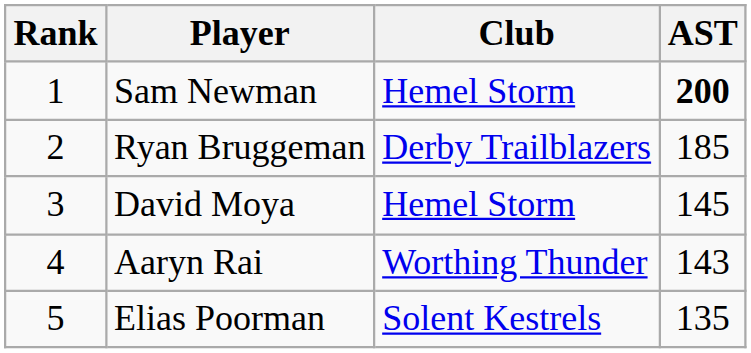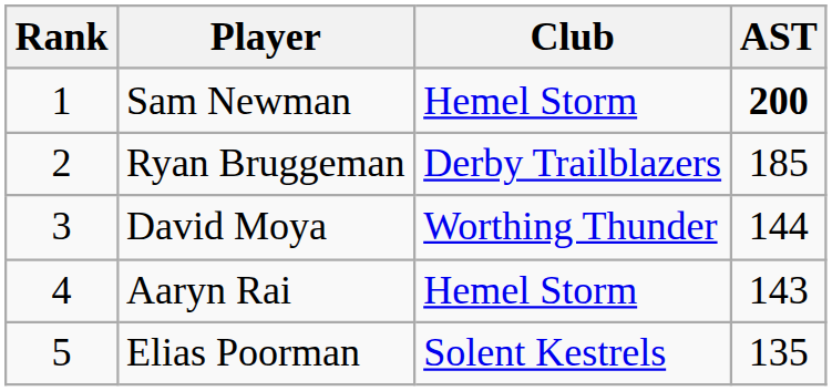 <table class="wikitable" style="text-align:center">
 <tr>
 <th>Rank</th>
 <th>Player</th>
 <th>Club</th>
 <th>AST</th>
 </tr>
 <tr>
 <td rowspan="1">1</td>
 <td align="left"> Sam Newman</td>
 <td align="left"><a href='#'>Hemel Storm</a></td>
 <td rowspan="1"><strong>200</strong></td>
 </tr>
 <tr>
 <td rowspan="1">2</td>
 <td align="left"> Ryan Bruggeman</td>
 <td align="left"><a href='#'>Derby Trailblazers</a></td>
 <td rowspan="1">185</td>
 </tr>
 <tr>
 <td rowspan="1">3</td>
 <td align="left"> David Moya</td>
-<td align="left"><a href='#'>Hemel Storm</a></td>
-<td rowspan="1">145</td>
+<td align="left"><a href='#'>Worthing Thunder</a></td>
+<td rowspan="1">144</td>
 </tr>
 <tr>
 <td rowspan="1">4</td>
 <td align="left"> Aaryn Rai</td>
-<td align="left"><a href='#'>Worthing Thunder</a></td>
+<td align="left"><a href='#'>Hemel Storm</a></td>
 <td rowspan="1">143</td>
 </tr>
 <tr>
 <td rowspan="1">5</td>
 <td align="left"> Elias Poorman</td>
 <td align="left"><a href='#'>Solent Kestrels</a></td>
 <td rowspan="1">135</td>
 </tr>
 </table>
